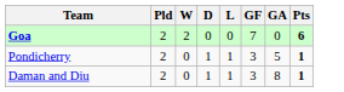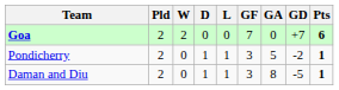 <table class="wikitable" style="text-align: center;">
 <tr>
 <th width="175">Team</th>
 <th width="20">Pld</th>
 <th width="20">W</th>
 <th width="20">D</th>
 <th width="20">L</th>
 <th width="20">GF</th>
 <th width="20">GA</th>
+<th width="20">GD</th>
 <th width="20">Pts</th>
 </tr>
 <tr bgcolor=#ccffcc>
 <td align=left><strong><a href='#'>Goa</a></strong></td>
 <td>2</td>
 <td>2</td>
 <td>0</td>
 <td>0</td>
 <td>7</td>
 <td>0</td>
+<td>+7</td>
 <td><strong>6</strong></td>
 </tr>
 <tr>
 <td align=left><a href='#'>Pondicherry</a></td>
 <td>2</td>
 <td>0</td>
 <td>1</td>
 <td>1</td>
 <td>3</td>
 <td>5</td>
+<td>-2</td>
 <td><strong>1</strong></td>
 </tr>
 <tr>
 <td align=left><a href='#'>Daman and Diu</a></td>
 <td>2</td>
 <td>0</td>
 <td>1</td>
 <td>1</td>
 <td>3</td>
 <td>8</td>
+<td>-5</td>
 <td><strong>1</strong></td>
 </tr>
 </table>
